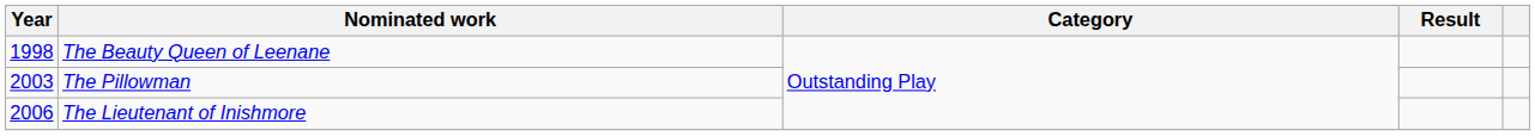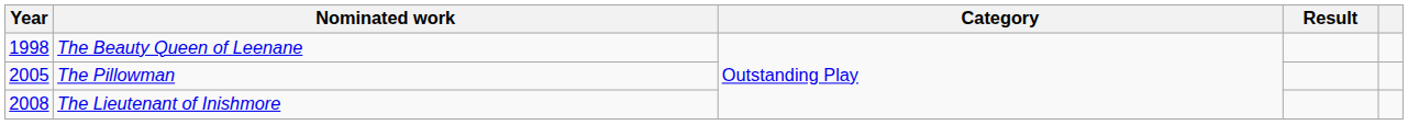 <table class=wikitable>
 <tr>
 <th scope="col" style="width:1em;">Year</th>
 <th scope="col" style="width:39em;">Nominated work</th>
 <th scope="col" style="width:33em;">Category</th>
 <th scope="col" style="width:5em;">Result</th>
 <th scope="col" style="width:1em;"></th>
 </tr>
 <tr>
 <td><a href='#'>1998</a></td>
 <td><em><a href='#'>The Beauty Queen of Leenane</a></em></td>
 <td rowspan="3"><a href='#'>Outstanding Play</a></td>
 <td></td>
 <td style="text-align:center;"></td>
 </tr>
 <tr>
-<td><a href='#'>2003</a></td>
+<td><a href='#'>2005</a></td>
 <td><em><a href='#'>The Pillowman</a></em></td>
 <td></td>
 <td style="text-align:center;"></td>
 </tr>
 <tr>
-<td><a href='#'>2006</a></td>
+<td><a href='#'>2008</a></td>
 <td><em><a href='#'>The Lieutenant of Inishmore</a></em></td>
 <td></td>
 <td style="text-align:center;"></td>
 </tr>
 <tr>
 </tr>
 </table>
